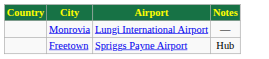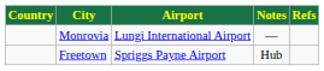 <table class="wikitable sortable toccolours">
 <tr>
 <th style="background-color:#177245; color:yellow">Country</th>
 <th style="background-color:#177245; color:yellow">City</th>
 <th style="background-color:#177245; color:yellow">Airport</th>
 <th style="background-color:#177245; color:yellow">Notes</th>
+<th class="unsortable" style="background-color:#177245; color:yellow">Refs</th>
 </tr>
 <tr>
 <td></td>
 <td><a href='#'>Monrovia</a></td>
 <td><a href='#'>Lungi International Airport</a></td>
 <td align="center">—</td>
+<td align="center"></td>
 </tr>
 <tr>
 <td></td>
 <td><a href='#'>Freetown</a></td>
 <td><a href='#'>Spriggs Payne Airport</a></td>
 <td align="center">Hub</td>
+<td align="center"></td>
 </tr>
 </table>
